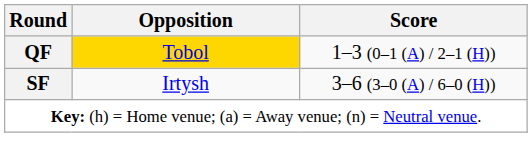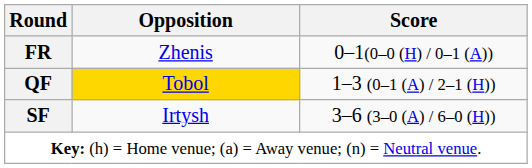 <table class="wikitable plainrowheaders" style="text-align:center;margin:0">
 <tr>
 <th scope="col" style="width:35px">Round</th>
 <th scope="col" style="width:175px">Opposition</th>
 <th scope="col" style="width:175px">Score</th>
+</tr>
+<tr>
+<th scope=row style="text-align:center">FR</th>
+<td><a href='#'>Zhenis</a></td>
+<td>0–1<small>(0–0 (<a href='#'>H</a>) / 0–1  (<a href='#'>A</a>))</small></td>
 </tr>
 <tr>
 <th scope=row style="text-align:center">QF</th>
 <td style="background: gold;"><a href='#'>Tobol</a></td>
 <td>1–3 <small>(0–1 (<a href='#'>A</a>) / 2–1  (<a href='#'>H</a>))</small></td>
 </tr>
 <tr>
 <th scope=row style="text-align:center">SF</th>
 <td><a href='#'>Irtysh</a></td>
 <td>3–6 <small>(3–0 (<a href='#'>A</a>) / 6–0  (<a href='#'>H</a>))</small></td>
 </tr>
 <tr>
 <td colspan="3" style="background-color:white"><small><strong>Key:</strong> (h) = Home venue; (a) = Away venue; (n) = <a href='#'>Neutral venue</a>.</small></td>
 </tr>
 </table>
